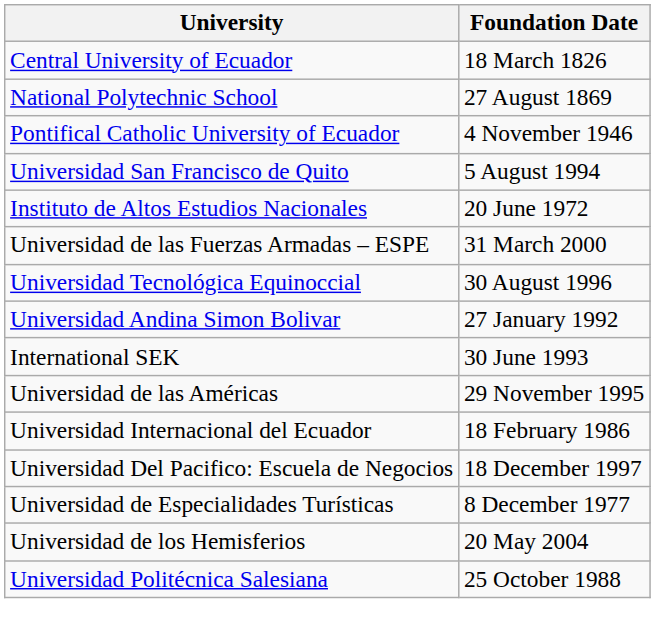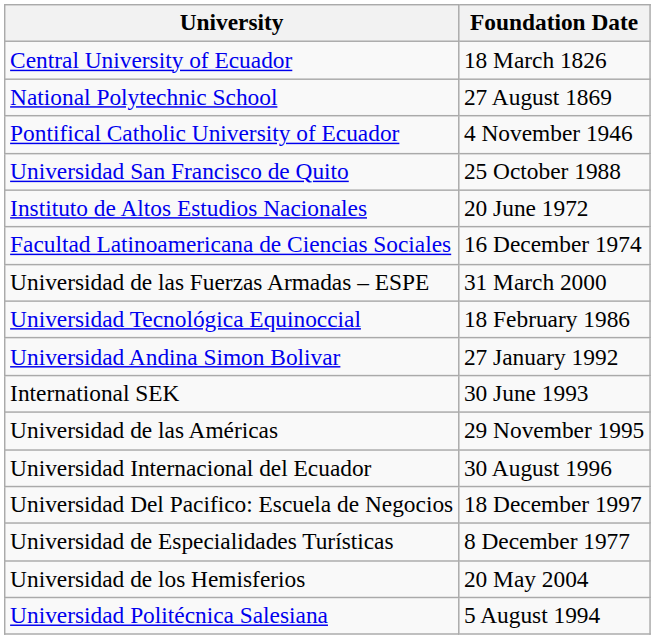 <table class="wikitable sortable">
 <tr>
 <th>University</th>
 <th>Foundation Date</th>
 </tr>
 <tr>
 <td><a href='#'>Central University of Ecuador</a></td>
 <td>18 March 1826</td>
 </tr>
 <tr>
 <td><a href='#'>National Polytechnic School</a></td>
 <td>27 August 1869</td>
 </tr>
 <tr>
 <td><a href='#'>Pontifical Catholic University of Ecuador</a></td>
 <td>4 November 1946</td>
 </tr>
 <tr>
 <td><a href='#'>Universidad San Francisco de Quito</a></td>
-<td>5 August 1994</td>
+<td>25 October 1988</td>
 </tr>
 <tr>
 <td><a href='#'>Instituto de Altos Estudios Nacionales</a></td>
 <td>20 June 1972</td>
+</tr>
+<tr>
+<td><a href='#'>Facultad Latinoamericana de Ciencias Sociales</a></td>
+<td>16 December 1974</td>
 </tr>
 <tr>
 <td>Universidad de las Fuerzas Armadas – ESPE</td>
 <td>31 March 2000</td>
 </tr>
 <tr>
 <td><a href='#'>Universidad Tecnológica Equinoccial</a></td>
-<td>30 August 1996</td>
+<td>18 February 1986</td>
 </tr>
 <tr>
 <td><a href='#'>Universidad Andina Simon Bolivar</a></td>
 <td>27 January 1992</td>
 </tr>
 <tr>
 <td>International SEK</td>
 <td>30 June 1993</td>
 </tr>
 <tr>
 <td>Universidad de las Américas</td>
 <td>29 November 1995</td>
 </tr>
 <tr>
 <td>Universidad Internacional del Ecuador</td>
-<td>18 February 1986</td>
+<td>30 August 1996</td>
 </tr>
 <tr>
 <td>Universidad Del Pacifico: Escuela de Negocios</td>
 <td>18 December 1997</td>
 </tr>
 <tr>
 <td>Universidad de Especialidades Turísticas</td>
 <td>8 December 1977</td>
 </tr>
 <tr>
 <td>Universidad de los Hemisferios</td>
 <td>20 May 2004</td>
 </tr>
 <tr>
 <td><a href='#'>Universidad Politécnica Salesiana</a></td>
-<td>25 October 1988</td>
+<td>5 August 1994</td>
 </tr>
 </table>
